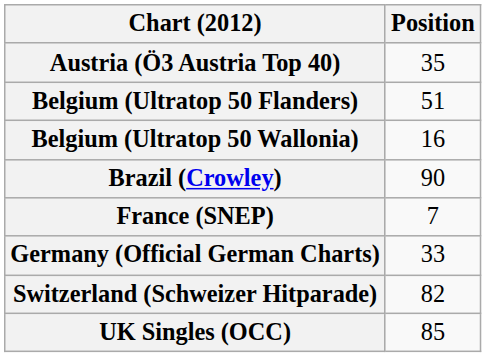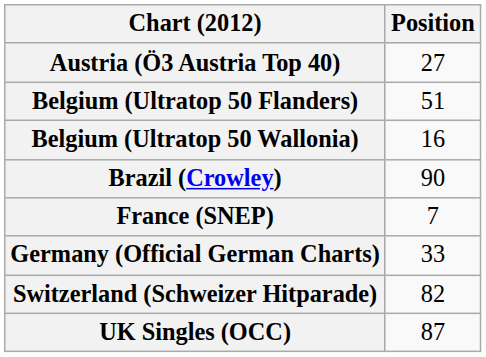 <table class="wikitable sortable plainrowheaders" style="text-align:center">
 <tr>
 <th scope="col">Chart (2012)</th>
 <th scope="col">Position</th>
 </tr>
 <tr>
 <th scope="row">Austria (Ö3 Austria Top 40)</th>
-<td>35</td>
+<td>27</td>
 </tr>
 <tr>
 <th scope="row">Belgium (Ultratop 50 Flanders)</th>
 <td>51</td>
 </tr>
 <tr>
 <th scope="row">Belgium (Ultratop 50 Wallonia)</th>
 <td>16</td>
 </tr>
 <tr>
 <th scope="row">Brazil (<a href='#'>Crowley</a>)</th>
 <td>90</td>
 </tr>
 <tr>
 <th scope="row">France (SNEP)</th>
 <td>7</td>
 </tr>
 <tr>
 <th scope="row">Germany (Official German Charts)</th>
 <td>33</td>
 </tr>
 <tr>
 <th scope="row">Switzerland (Schweizer Hitparade)</th>
 <td>82</td>
 </tr>
 <tr>
 <th scope="row">UK Singles (OCC)</th>
-<td>85</td>
+<td>87</td>
 </tr>
 </table>
